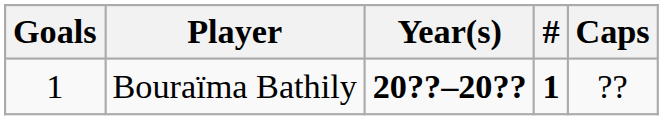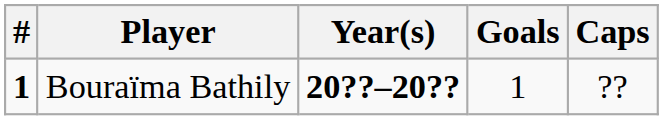 <table class="wikitable sortable">
 <tr>
-<th width =>Goals</th>
+<th width =>#</th>
 <th width =>Player</th>
 <th width =>Year(s)</th>
-<th width =>#</th>
+<th width =>Goals</th>
 <th width =>Caps</th>
 </tr>
 <tr>
-<td align=center>1</td>
+<td align=center><strong>1</strong></td>
 <td>Bouraïma Bathily</td>
 <td><strong>20??–20??</strong></td>
-<td align=center><strong>1</strong></td>
+<td align=center>1</td>
 <td align=center>??<br></td>
 </tr>
 </table>
